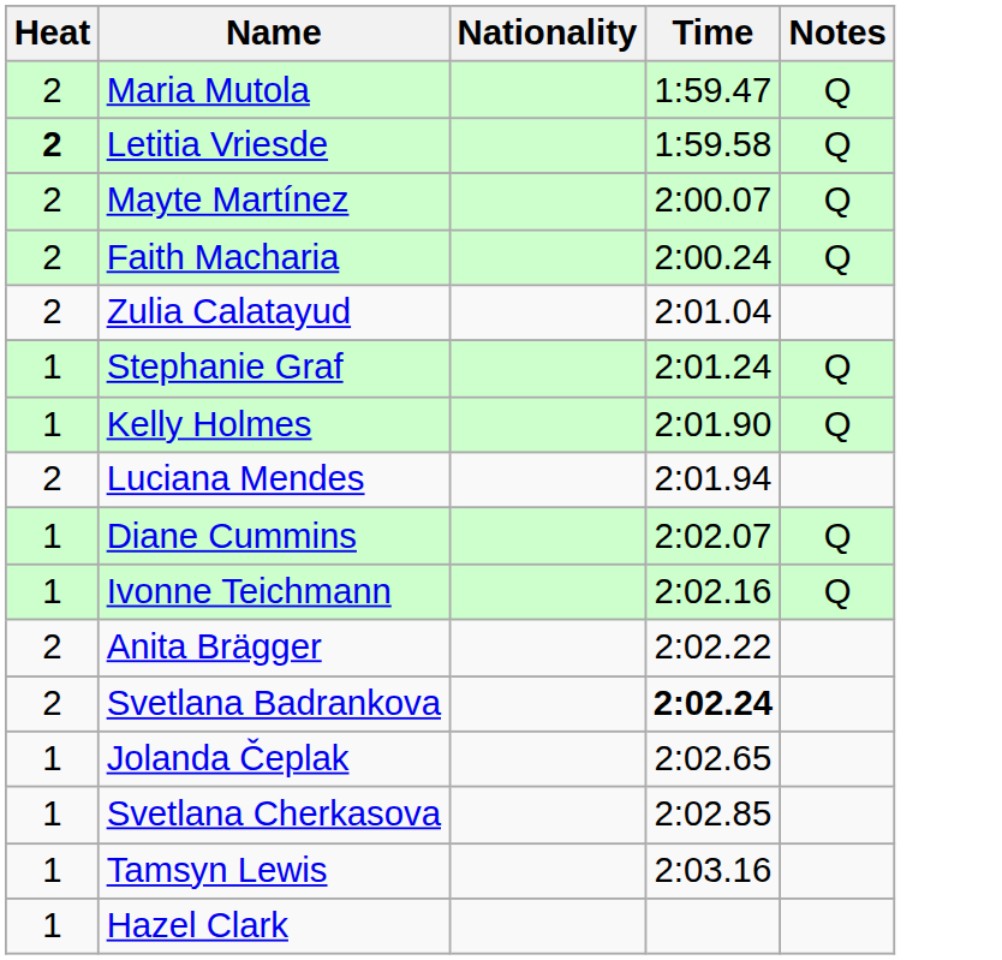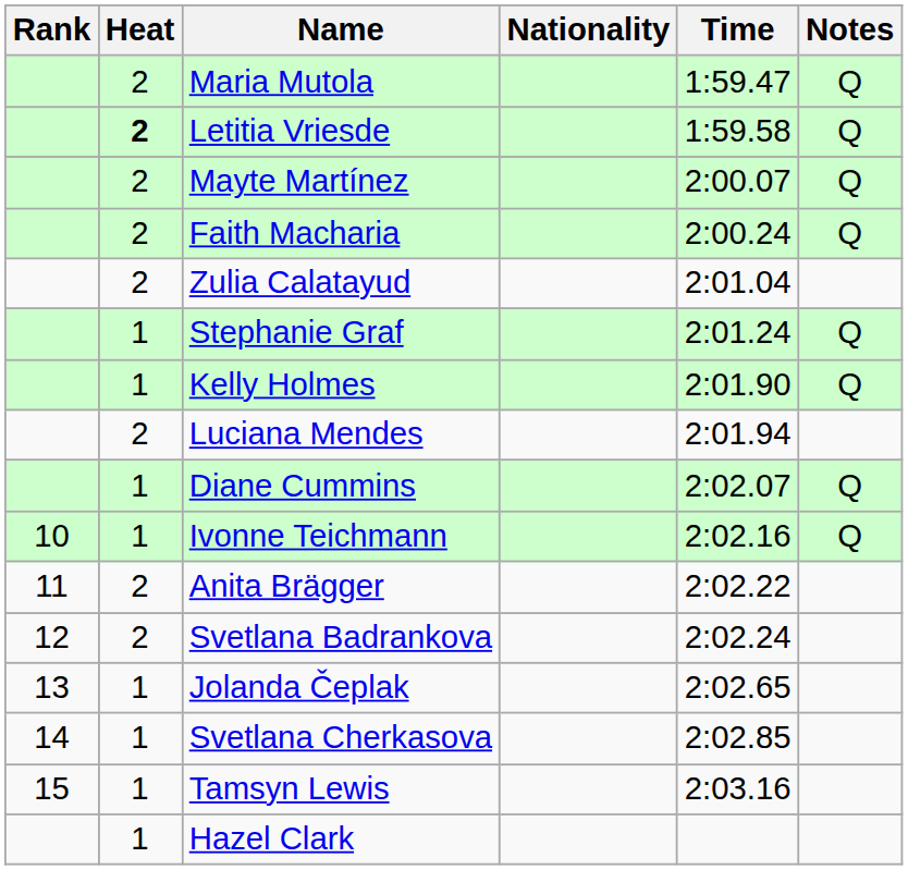 <table class="wikitable sortable" style="text-align:center">
 <tr>
+<th>Rank</th>
 <th>Heat</th>
 <th>Name</th>
 <th>Nationality</th>
 <th>Time</th>
 <th>Notes</th>
 </tr>
 <tr bgcolor=ccffcc>
+<td></td>
 <td>2</td>
 <td align=left><a href='#'>Maria Mutola</a></td>
 <td align=left></td>
 <td>1:59.47</td>
 <td>Q</td>
 </tr>
 <tr bgcolor=ccffcc>
+<td></td>
 <td><strong>2</strong></td>
 <td align=left><a href='#'>Letitia Vriesde</a></td>
 <td align=left></td>
 <td>1:59.58</td>
 <td>Q</td>
 </tr>
 <tr bgcolor=ccffcc>
+<td></td>
 <td>2</td>
 <td align=left><a href='#'>Mayte Martínez</a></td>
 <td align=left></td>
 <td>2:00.07</td>
 <td>Q</td>
 </tr>
 <tr bgcolor=ccffcc>
+<td></td>
 <td>2</td>
 <td align=left><a href='#'>Faith Macharia</a></td>
 <td align=left></td>
 <td>2:00.24</td>
 <td>Q</td>
 </tr>
 <tr>
+<td></td>
 <td>2</td>
 <td align=left><a href='#'>Zulia Calatayud</a></td>
 <td align=left></td>
 <td>2:01.04</td>
 <td></td>
 </tr>
 <tr bgcolor=ccffcc>
+<td></td>
 <td>1</td>
 <td align=left><a href='#'>Stephanie Graf</a></td>
 <td align=left></td>
 <td>2:01.24</td>
 <td>Q</td>
 </tr>
 <tr bgcolor=ccffcc>
+<td></td>
 <td>1</td>
 <td align=left><a href='#'>Kelly Holmes</a></td>
 <td align=left></td>
 <td>2:01.90</td>
 <td>Q</td>
 </tr>
 <tr>
+<td></td>
 <td>2</td>
 <td align=left><a href='#'>Luciana Mendes</a></td>
 <td align=left></td>
 <td>2:01.94</td>
 <td></td>
 </tr>
 <tr bgcolor=ccffcc>
+<td></td>
 <td>1</td>
 <td align=left><a href='#'>Diane Cummins</a></td>
 <td align=left></td>
 <td>2:02.07</td>
 <td>Q</td>
 </tr>
 <tr bgcolor=ccffcc>
+<td>10</td>
 <td>1</td>
 <td align=left><a href='#'>Ivonne Teichmann</a></td>
 <td align=left></td>
 <td>2:02.16</td>
 <td>Q</td>
 </tr>
 <tr>
+<td>11</td>
 <td>2</td>
 <td align=left><a href='#'>Anita Brägger</a></td>
 <td align=left></td>
 <td>2:02.22</td>
 <td></td>
 </tr>
 <tr>
+<td>12</td>
 <td>2</td>
 <td align=left><a href='#'>Svetlana Badrankova</a></td>
 <td align=left></td>
-<td><strong>2:02.24</strong></td>
+<td>2:02.24</td>
 <td></td>
 </tr>
 <tr>
+<td>13</td>
 <td>1</td>
 <td align=left><a href='#'>Jolanda Čeplak</a></td>
 <td align=left></td>
 <td>2:02.65</td>
 <td></td>
 </tr>
 <tr>
+<td>14</td>
 <td>1</td>
 <td align=left><a href='#'>Svetlana Cherkasova</a></td>
 <td align=left></td>
 <td>2:02.85</td>
 <td></td>
 </tr>
 <tr>
+<td>15</td>
 <td>1</td>
 <td align=left><a href='#'>Tamsyn Lewis</a></td>
 <td align=left></td>
 <td>2:03.16</td>
 <td></td>
 </tr>
 <tr>
+<td></td>
 <td>1</td>
 <td align=left><a href='#'>Hazel Clark</a></td>
 <td align=left></td>
 <td></td>
 <td></td>
 </tr>
 </table>
